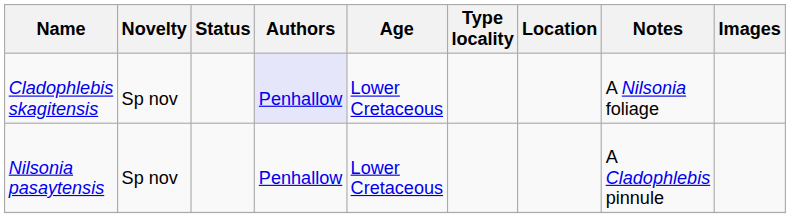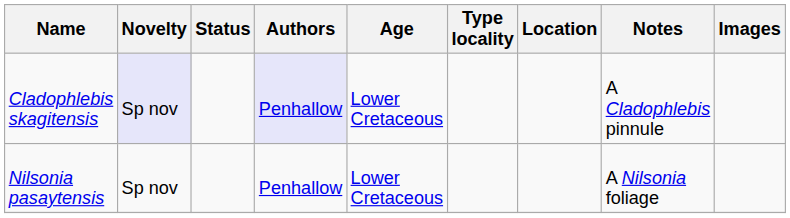 <table class="wikitable sortable" align="center" width="70%">
 <tr>
 <th>Name</th>
 <th>Novelty</th>
 <th>Status</th>
 <th>Authors</th>
 <th>Age</th>
 <th>Type locality</th>
 <th>Location</th>
 <th>Notes</th>
 <th>Images</th>
 </tr>
 <tr>
 <td><br><em><a href='#'>Cladophlebis skagitensis</a></em></td>
-<td><br>Sp nov</td>
+<td style="background: lavender;"><br>Sp nov</td>
 <td></td>
 <td style="background: lavender;"><br><a href='#'>Penhallow</a></td>
 <td><br><a href='#'>Lower Cretaceous</a></td>
 <td></td>
 <td><br><br></td>
-<td><br>A <em><a href='#'>Nilsonia</a></em> foliage</td>
+<td><br>A <em><a href='#'>Cladophlebis</a></em> pinnule</td>
 <td></td>
 </tr>
 <tr>
 <td><br><em><a href='#'>Nilsonia pasaytensis</a></em></td>
 <td><br>Sp nov</td>
 <td></td>
 <td><br><a href='#'>Penhallow</a></td>
 <td><br><a href='#'>Lower Cretaceous</a></td>
 <td></td>
 <td><br><br></td>
-<td><br>A <em><a href='#'>Cladophlebis</a></em> pinnule</td>
+<td><br>A <em><a href='#'>Nilsonia</a></em> foliage</td>
 <td></td>
 </tr>
 <tr>
 </tr>
 </table>
